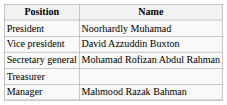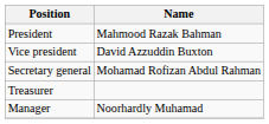 <table class="wikitable">
 <tr>
 <th>Position</th>
 <th>Name</th>
 </tr>
 <tr>
 <td>President</td>
-<td> Noorhardly Muhamad</td>
+<td> Mahmood Razak Bahman</td>
 </tr>
 <tr>
 <td>Vice president</td>
 <td> David Azzuddin Buxton</td>
 </tr>
 <tr>
 <td>Secretary general</td>
 <td> Mohamad Rofizan Abdul Rahman</td>
 </tr>
 <tr>
 <td>Treasurer</td>
 <td> </td>
 </tr>
 <tr>
 <td>Manager</td>
-<td> Mahmood Razak Bahman</td>
+<td> Noorhardly Muhamad</td>
 </tr>
 <tr>
 </tr>
 </table>
